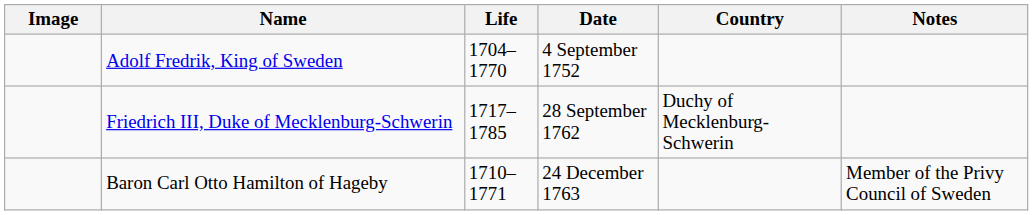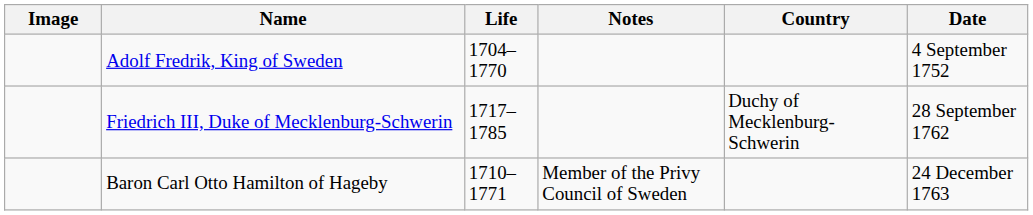 <table class="wikitable">
 <tr>
 <th style="width: 75px;">Image</th>
 <th style="width: 300px;">Name</th>
 <th>Life</th>
+<th>Notes</th>
+<th>Country</th>
 <th>Date</th>
-<th>Country</th>
-<th>Notes</th>
 </tr>
 <tr>
 <td></td>
 <td><a href='#'>Adolf Fredrik, King of Sweden</a></td>
 <td>1704–1770</td>
-<td>4 September 1752</td>
 <td></td>
 <td></td>
+<td>4 September 1752</td>
 </tr>
 <tr>
 <td></td>
 <td><a href='#'>Friedrich III,  Duke of Mecklenburg-Schwerin</a></td>
 <td>1717–1785</td>
+<td></td>
+<td> Duchy of Mecklenburg-Schwerin</td>
 <td>28 September 1762</td>
-<td> Duchy of Mecklenburg-Schwerin</td>
-<td></td>
 </tr>
 <tr>
 <td></td>
 <td>Baron Carl Otto Hamilton of Hageby</td>
 <td>1710–1771</td>
+<td>Member of the Privy Council of Sweden</td>
+<td></td>
 <td>24 December 1763</td>
-<td></td>
-<td>Member of the Privy Council of Sweden</td>
 </tr>
 </table>
